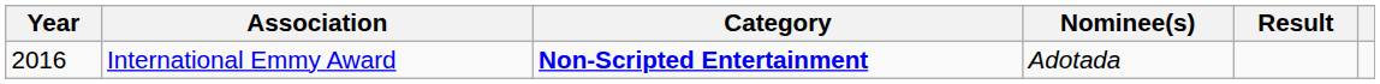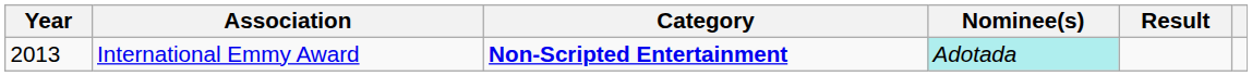 <table class="wikitable sortable" style="text-align:left; line-height:16px; width:100%;">
 <tr>
 <th>Year</th>
 <th>Association</th>
 <th>Category</th>
 <th>Nominee(s)</th>
 <th>Result</th>
 <th class="unsortable"></th>
 </tr>
 <tr>
-<td>2016</td>
+<td>2013</td>
 <td><a href='#'>International Emmy Award</a></td>
 <td><strong><a href='#'>Non-Scripted Entertainment</a></strong></td>
-<td><em>Adotada</em></td>
+<td style="background: paleturquoise;"><em>Adotada</em></td>
 <td></td>
 <td></td>
 </tr>
 </table>
